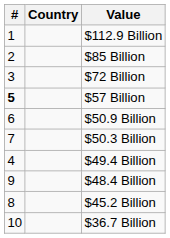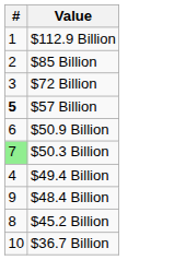 <table class="wikitable sortable plainrowheads" ;">
 <tr>
 <th scope="col">#</th>
-<th scope="col">Country</th>
 <th scope="col">Value</th>
 </tr>
 <tr>
 <td>1</td>
-<td></td>
 <td>$112.9 Billion</td>
 </tr>
 <tr>
 <td>2</td>
-<td></td>
 <td>$85 Billion</td>
 </tr>
 <tr>
 <td>3</td>
-<td></td>
 <td>$72 Billion</td>
 </tr>
 <tr>
 <td><strong>5</strong></td>
-<td></td>
 <td>$57 Billion</td>
 </tr>
 <tr>
 <td>6</td>
-<td></td>
 <td>$50.9 Billion</td>
 </tr>
 <tr>
-<td>7</td>
-<td></td>
+<td style="background: lightgreen;">7</td>
 <td>$50.3 Billion</td>
 </tr>
 <tr>
 <td>4</td>
-<td></td>
 <td>$49.4 Billion</td>
 </tr>
 <tr>
 <td>9</td>
-<td></td>
 <td>$48.4 Billion</td>
 </tr>
 <tr>
 <td>8</td>
-<td></td>
 <td>$45.2 Billion</td>
 </tr>
 <tr>
 <td>10</td>
-<td></td>
 <td>$36.7 Billion</td>
 </tr>
 </table>
